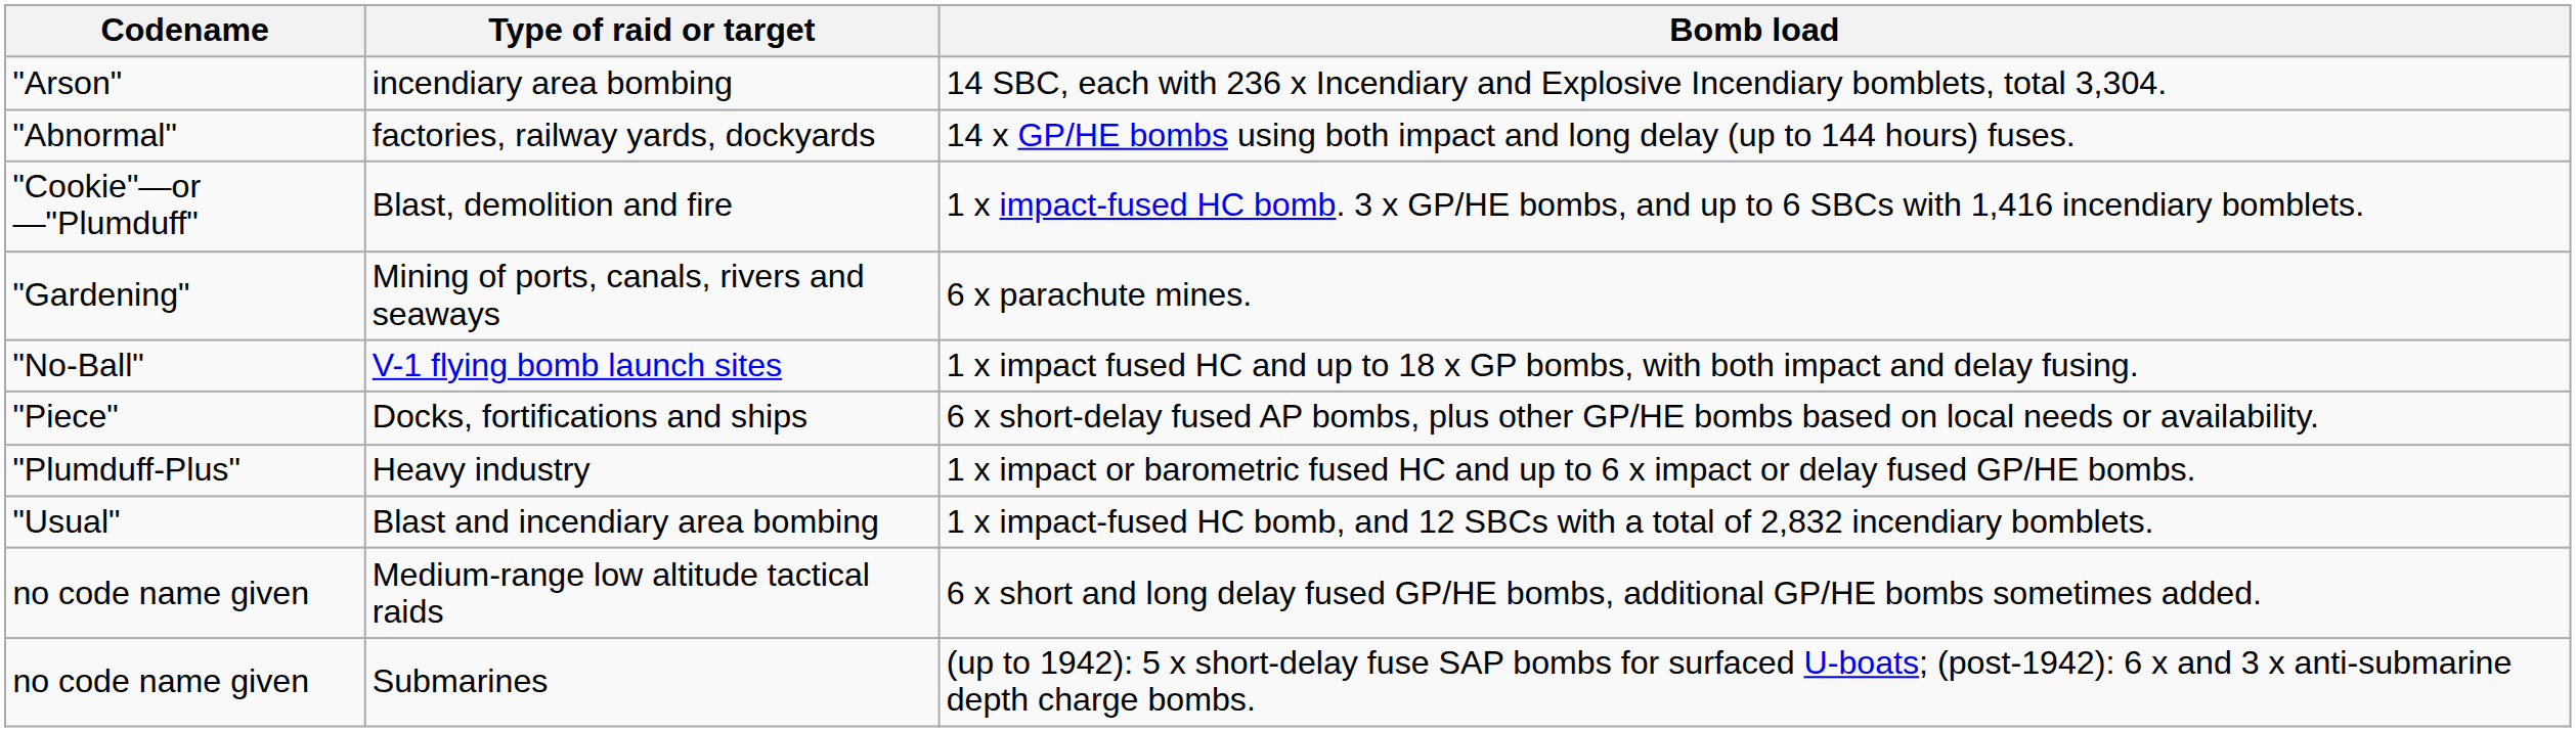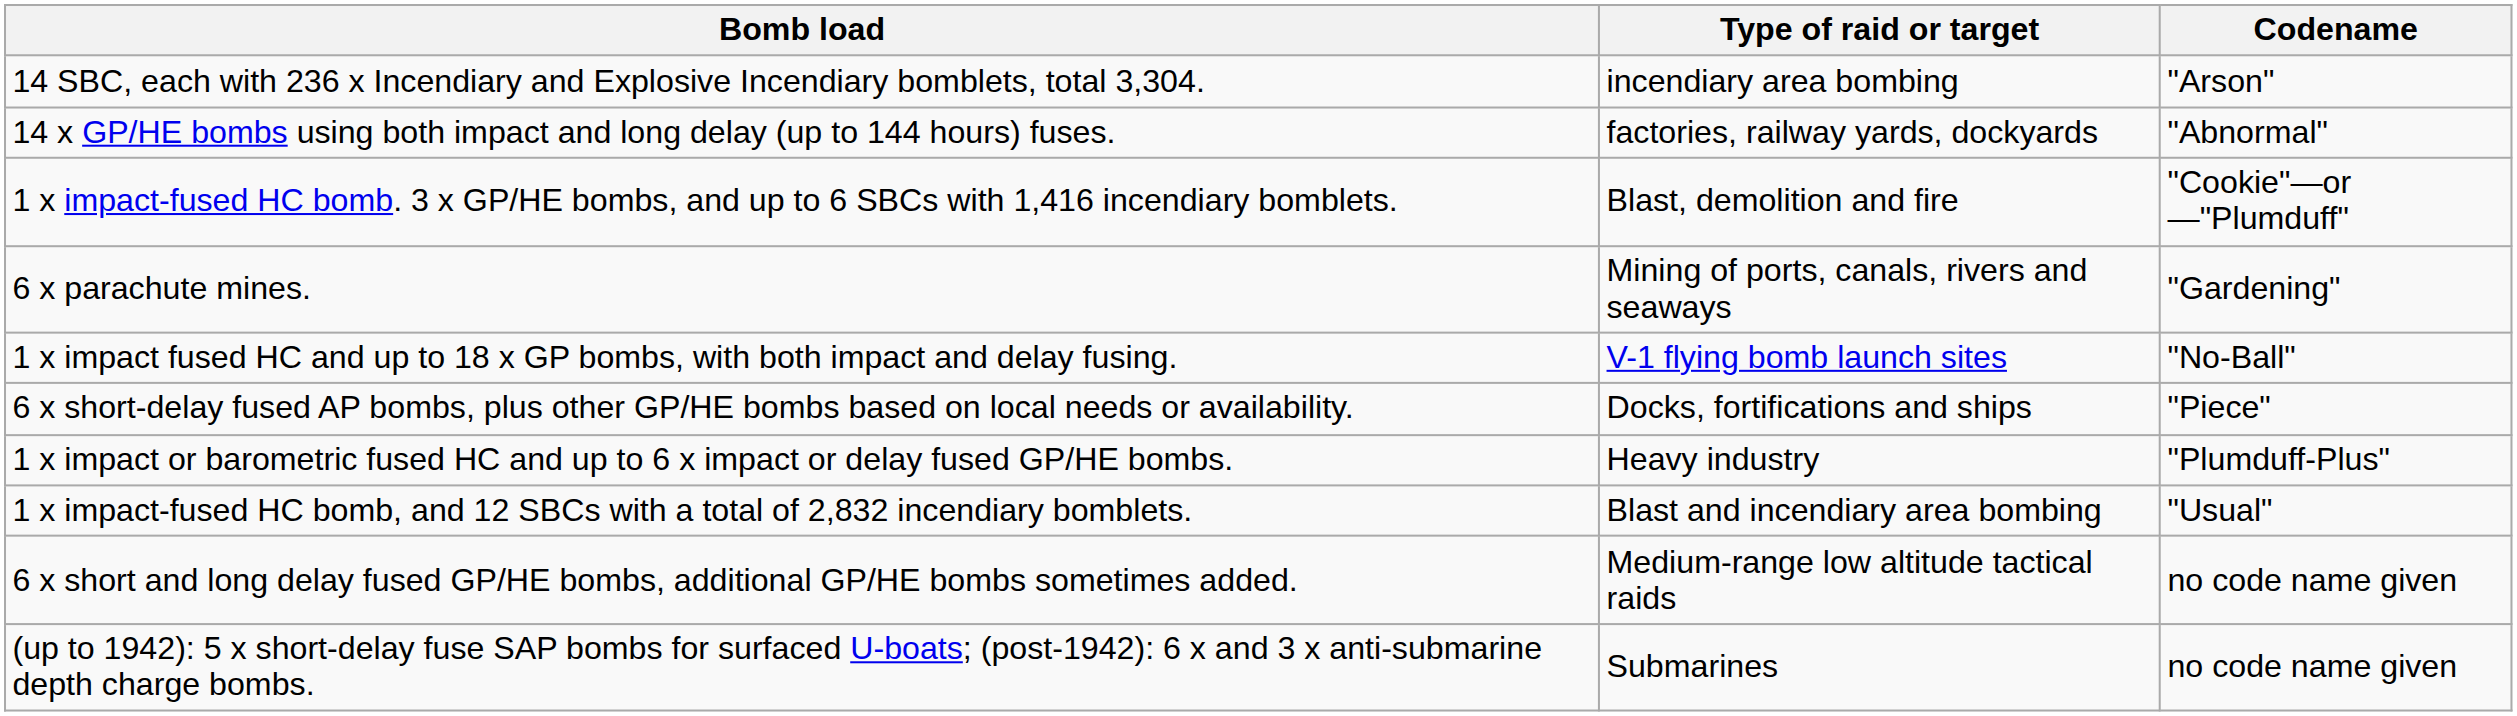 <table class="wikitable">
 <tr>
+<th>Bomb load</th>
+<th>Type of raid or target</th>
 <th>Codename</th>
-<th>Type of raid or target</th>
-<th>Bomb load</th>
 </tr>
 <tr>
+<td>14 SBC, each with 236 x  Incendiary and Explosive Incendiary bomblets, total 3,304.</td>
+<td>incendiary area bombing</td>
 <td>"Arson"</td>
-<td>incendiary area bombing</td>
-<td>14 SBC, each with 236 x  Incendiary and Explosive Incendiary bomblets, total 3,304.</td>
 </tr>
 <tr>
+<td>14 x  <a href='#'>GP/HE bombs</a> using both impact and long delay (up to 144 hours) fuses.</td>
+<td>factories, railway yards, dockyards</td>
 <td>"Abnormal"</td>
-<td>factories, railway yards, dockyards</td>
-<td>14 x  <a href='#'>GP/HE bombs</a> using both impact and long delay (up to 144 hours) fuses.</td>
 </tr>
 <tr>
+<td>1 x <a href='#'> impact-fused HC bomb</a>. 3 x  GP/HE bombs, and up to 6 SBCs with 1,416 incendiary bomblets.</td>
+<td>Blast, demolition and fire</td>
 <td>"Cookie"—or—"Plumduff"</td>
-<td>Blast, demolition and fire</td>
-<td>1 x <a href='#'> impact-fused HC bomb</a>. 3 x  GP/HE bombs, and up to 6 SBCs with 1,416 incendiary bomblets.</td>
 </tr>
 <tr>
+<td>6 x  parachute mines.</td>
+<td>Mining of ports, canals, rivers and seaways</td>
 <td>"Gardening"</td>
-<td>Mining of ports, canals, rivers and seaways</td>
-<td>6 x  parachute mines.</td>
 </tr>
 <tr>
+<td>1 x  impact fused HC and up to 18 x  GP bombs, with both impact and delay fusing.</td>
+<td><a href='#'>V-1 flying bomb launch sites</a></td>
 <td>"No-Ball"</td>
-<td><a href='#'>V-1 flying bomb launch sites</a></td>
-<td>1 x  impact fused HC and up to 18 x  GP bombs, with both impact and delay fusing.</td>
 </tr>
 <tr>
+<td>6 x  short-delay fused AP bombs, plus other GP/HE bombs based on local needs or availability.</td>
+<td>Docks, fortifications and ships</td>
 <td>"Piece"</td>
-<td>Docks, fortifications and ships</td>
-<td>6 x  short-delay fused AP bombs, plus other GP/HE bombs based on local needs or availability.</td>
 </tr>
 <tr>
+<td>1 x  impact or barometric fused HC and up to 6 x  impact or delay fused GP/HE bombs.</td>
+<td>Heavy industry</td>
 <td>"Plumduff-Plus"</td>
-<td>Heavy industry</td>
-<td>1 x  impact or barometric fused HC and up to 6 x  impact or delay fused GP/HE bombs.</td>
 </tr>
 <tr>
+<td>1 x  impact-fused HC bomb, and 12 SBCs with a total of 2,832 incendiary bomblets.</td>
+<td>Blast and incendiary area bombing</td>
 <td>"Usual"</td>
-<td>Blast and incendiary area bombing</td>
-<td>1 x  impact-fused HC bomb, and 12 SBCs with a total of 2,832 incendiary bomblets.</td>
 </tr>
 <tr>
+<td>6 x  short and long delay fused GP/HE bombs, additional  GP/HE bombs sometimes added.</td>
+<td>Medium-range low altitude tactical raids</td>
 <td>no code name given</td>
-<td>Medium-range low altitude tactical raids</td>
-<td>6 x  short and long delay fused GP/HE bombs, additional  GP/HE bombs sometimes added.</td>
 </tr>
 <tr>
+<td>(up to 1942): 5 x  short-delay fuse SAP bombs for surfaced <a href='#'>U-boats</a>; (post-1942): 6 x  and 3 x  anti-submarine depth charge bombs.</td>
+<td>Submarines</td>
 <td>no code name given</td>
-<td>Submarines</td>
-<td>(up to 1942): 5 x  short-delay fuse SAP bombs for surfaced <a href='#'>U-boats</a>; (post-1942): 6 x  and 3 x  anti-submarine depth charge bombs.</td>
 </tr>
 </table>
